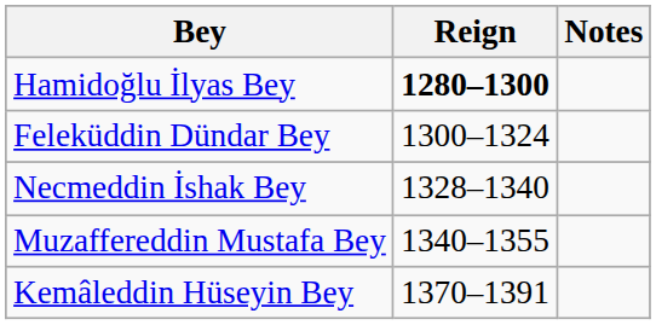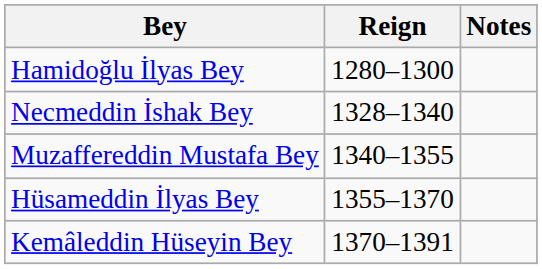 <table class="wikitable">
 <tr>
 <th>Bey</th>
 <th>Reign</th>
 <th>Notes</th>
 </tr>
 <tr>
 <td><a href='#'>Hamidoğlu İlyas Bey</a></td>
-<td><strong>1280–1300</strong></td>
-<td></td>
-</tr>
-<tr>
-<td><a href='#'>Feleküddin Dündar Bey</a></td>
-<td>1300–1324</td>
+<td>1280–1300</td>
 <td></td>
 </tr>
 <tr>
 <td><a href='#'>Necmeddin İshak Bey</a></td>
 <td>1328–1340</td>
 <td></td>
 </tr>
 <tr>
 <td><a href='#'>Muzaffereddin Mustafa Bey</a></td>
 <td>1340–1355</td>
 <td></td>
 </tr>
 <tr>
+<td><a href='#'>Hüsameddin İlyas Bey</a></td>
+<td>1355–1370</td>
+<td></td>
+</tr>
+<tr>
 <td><a href='#'>Kemâleddin Hüseyin Bey</a></td>
 <td>1370–1391</td>
 <td></td>
 </tr>
 </table>
